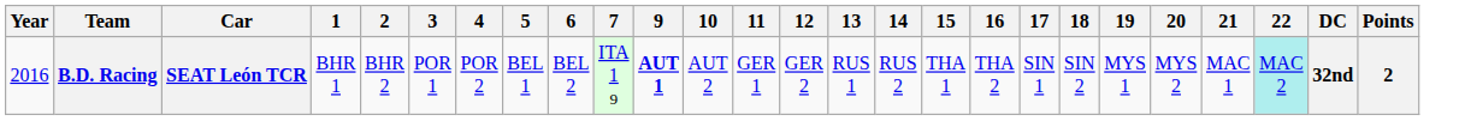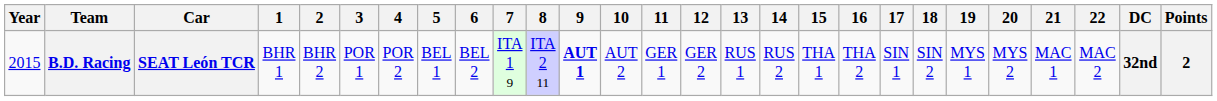 <table class="wikitable" style="text-align:center; font-size:85%">
 <tr>
 <th>Year</th>
 <th>Team</th>
 <th>Car</th>
 <th>1</th>
 <th>2</th>
 <th>3</th>
 <th>4</th>
 <th>5</th>
 <th>6</th>
 <th>7</th>
+<th>8</th>
 <th>9</th>
 <th>10</th>
 <th>11</th>
 <th>12</th>
 <th>13</th>
 <th>14</th>
 <th>15</th>
 <th>16</th>
 <th>17</th>
 <th>18</th>
 <th>19</th>
 <th>20</th>
 <th>21</th>
 <th>22</th>
 <th>DC</th>
 <th>Points</th>
 </tr>
 <tr>
-<td><a href='#'>2016</a></td>
+<td><a href='#'>2015</a></td>
 <th><a href='#'>B.D. Racing</a></th>
 <th><a href='#'>SEAT León TCR</a></th>
 <td><a href='#'>BHR<br>1</a></td>
 <td><a href='#'>BHR<br>2</a></td>
 <td><a href='#'>POR<br>1</a></td>
 <td><a href='#'>POR<br>2</a></td>
 <td><a href='#'>BEL<br>1</a></td>
 <td><a href='#'>BEL<br>2</a></td>
 <td style="background:#DFFFDF;"><a href='#'>ITA<br>1</a><br><small>9</small></td>
+<td style="background:#CFCFFF;"><a href='#'>ITA<br>2</a><br><small>11</small></td>
 <td><strong><a href='#'>AUT<br>1</a></strong></td>
 <td><a href='#'>AUT<br>2</a></td>
 <td><a href='#'>GER<br>1</a></td>
 <td><a href='#'>GER<br>2</a></td>
 <td><a href='#'>RUS<br>1</a></td>
 <td><a href='#'>RUS<br>2</a></td>
 <td><a href='#'>THA<br>1</a></td>
 <td><a href='#'>THA<br>2</a></td>
 <td><a href='#'>SIN<br>1</a></td>
 <td><a href='#'>SIN<br>2</a></td>
 <td><a href='#'>MYS<br>1</a></td>
 <td><a href='#'>MYS<br>2</a></td>
 <td><a href='#'>MAC<br>1</a></td>
-<td style="background: paleturquoise;"><a href='#'>MAC<br>2</a></td>
+<td><a href='#'>MAC<br>2</a></td>
 <th>32nd</th>
 <th>2</th>
 </tr>
 </table>
